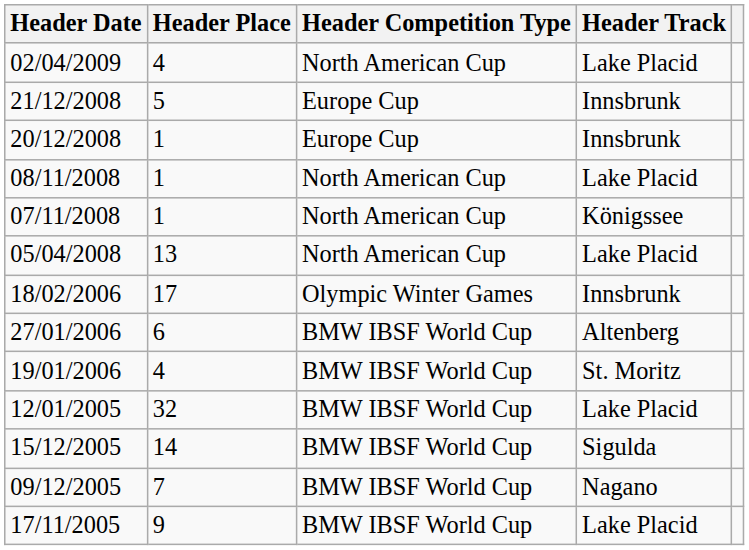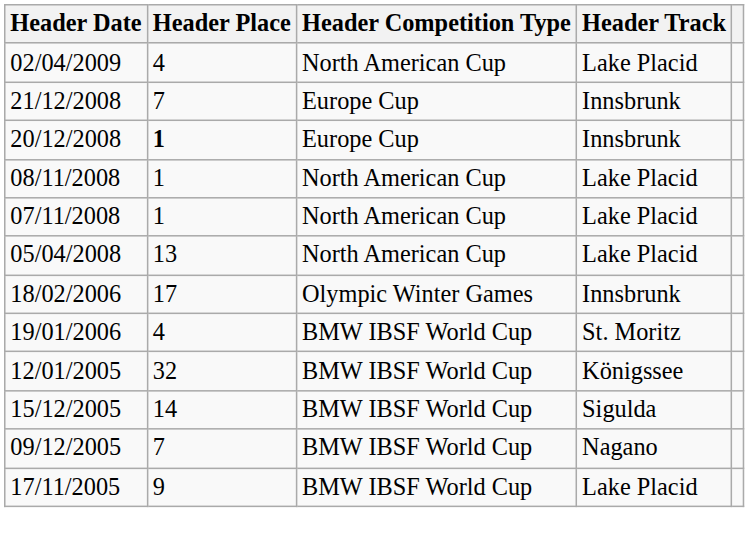 <table class="wikitable">
 <tr>
 <th>Header Date</th>
 <th>Header Place</th>
 <th>Header Competition Type</th>
 <th>Header Track</th>
 <th></th>
 </tr>
 <tr>
 <td>02/04/2009</td>
 <td>4</td>
 <td>North American Cup</td>
 <td>Lake Placid</td>
 <td></td>
 </tr>
 <tr>
 <td>21/12/2008</td>
-<td>5</td>
+<td>7</td>
 <td>Europe Cup</td>
 <td>Innsbrunk</td>
 <td></td>
 </tr>
 <tr>
 <td>20/12/2008</td>
-<td>1</td>
+<td><strong>1</strong></td>
 <td>Europe Cup</td>
 <td>Innsbrunk</td>
 <td></td>
 </tr>
 <tr>
 <td>08/11/2008</td>
 <td>1</td>
 <td>North American Cup</td>
 <td>Lake Placid</td>
 <td></td>
 </tr>
 <tr>
 <td>07/11/2008</td>
 <td>1</td>
 <td>North American Cup</td>
-<td>Königssee</td>
+<td>Lake Placid</td>
 <td></td>
 </tr>
 <tr>
 <td>05/04/2008</td>
 <td>13</td>
 <td>North American Cup</td>
 <td>Lake Placid</td>
 <td></td>
 </tr>
 <tr>
 <td>18/02/2006</td>
 <td>17</td>
 <td>Olympic Winter Games</td>
 <td>Innsbrunk</td>
 <td></td>
 </tr>
 <tr>
-<td>27/01/2006</td>
-<td>6</td>
-<td>BMW IBSF World Cup</td>
-<td>Altenberg</td>
-<td></td>
-</tr>
-<tr>
 <td>19/01/2006</td>
 <td>4</td>
 <td>BMW IBSF World Cup</td>
 <td>St. Moritz</td>
 <td></td>
 </tr>
 <tr>
 <td>12/01/2005</td>
 <td>32</td>
 <td>BMW IBSF World Cup</td>
-<td>Lake Placid</td>
+<td>Königssee</td>
 <td></td>
 </tr>
 <tr>
 <td>15/12/2005</td>
 <td>14</td>
 <td>BMW IBSF World Cup</td>
 <td>Sigulda</td>
 <td></td>
 </tr>
 <tr>
 <td>09/12/2005</td>
 <td>7</td>
 <td>BMW IBSF World Cup</td>
 <td>Nagano</td>
 <td></td>
 </tr>
 <tr>
 <td>17/11/2005</td>
 <td>9</td>
 <td>BMW IBSF World Cup</td>
 <td>Lake Placid</td>
 <td></td>
 </tr>
 </table>
